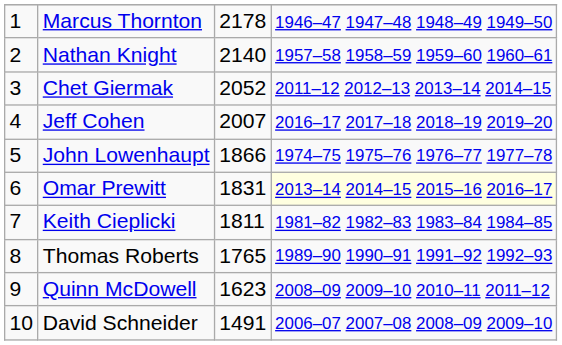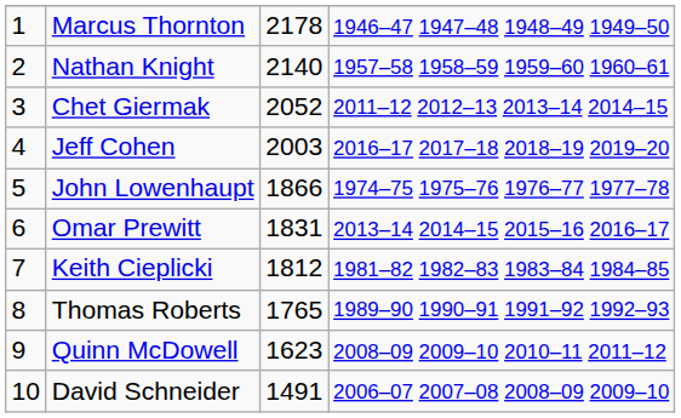 <table class="wikitable">
 <tr>
 </tr>
 <tr>
 <td>1</td>
 <td><a href='#'>Marcus Thornton</a></td>
 <td>2178</td>
 <td style="font-size:80%;"><a href='#'>1946–47</a> <a href='#'>1947–48</a> <a href='#'>1948–49</a> <a href='#'>1949–50</a></td>
 </tr>
 <tr>
 <td>2</td>
 <td><a href='#'>Nathan Knight</a></td>
 <td>2140</td>
 <td style="font-size:80%;"><a href='#'>1957–58</a> <a href='#'>1958–59</a> <a href='#'>1959–60</a> <a href='#'>1960–61</a></td>
 </tr>
 <tr>
 <td>3</td>
 <td><a href='#'>Chet Giermak</a></td>
 <td>2052</td>
 <td style="font-size:80%;"><a href='#'>2011–12</a> <a href='#'>2012–13</a> <a href='#'>2013–14</a> <a href='#'>2014–15</a></td>
 </tr>
 <tr>
 <td>4</td>
 <td><a href='#'>Jeff Cohen</a></td>
-<td>2007</td>
+<td>2003</td>
 <td style="font-size:80%;"><a href='#'>2016–17</a> <a href='#'>2017–18</a> <a href='#'>2018–19</a> <a href='#'>2019–20</a></td>
 </tr>
 <tr>
 <td>5</td>
 <td><a href='#'>John Lowenhaupt</a></td>
 <td>1866</td>
 <td style="font-size:80%;"><a href='#'>1974–75</a> <a href='#'>1975–76</a> <a href='#'>1976–77</a> <a href='#'>1977–78</a></td>
 </tr>
 <tr>
 <td>6</td>
 <td><a href='#'>Omar Prewitt</a></td>
 <td>1831</td>
-<td style="background: lightyellow; font-size:80%;"><a href='#'>2013–14</a> <a href='#'>2014–15</a> <a href='#'>2015–16</a> <a href='#'>2016–17</a></td>
+<td style="font-size:80%;"><a href='#'>2013–14</a> <a href='#'>2014–15</a> <a href='#'>2015–16</a> <a href='#'>2016–17</a></td>
 </tr>
 <tr>
 <td>7</td>
 <td><a href='#'>Keith Cieplicki</a></td>
-<td>1811</td>
+<td>1812</td>
 <td style="font-size:80%;"><a href='#'>1981–82</a> <a href='#'>1982–83</a> <a href='#'>1983–84</a> <a href='#'>1984–85</a></td>
 </tr>
 <tr>
 <td>8</td>
 <td>Thomas Roberts</td>
 <td>1765</td>
 <td style="font-size:80%;"><a href='#'>1989–90</a> <a href='#'>1990–91</a> <a href='#'>1991–92</a> <a href='#'>1992–93</a></td>
 </tr>
 <tr>
 <td>9</td>
 <td><a href='#'>Quinn McDowell</a></td>
 <td>1623</td>
 <td style="font-size:80%;"><a href='#'>2008–09</a> <a href='#'>2009–10</a> <a href='#'>2010–11</a> <a href='#'>2011–12</a></td>
 </tr>
 <tr>
 <td>10</td>
 <td>David Schneider</td>
 <td>1491</td>
 <td style="font-size:80%;"><a href='#'>2006–07</a> <a href='#'>2007–08</a> <a href='#'>2008–09</a> <a href='#'>2009–10</a></td>
 </tr>
 </table>
